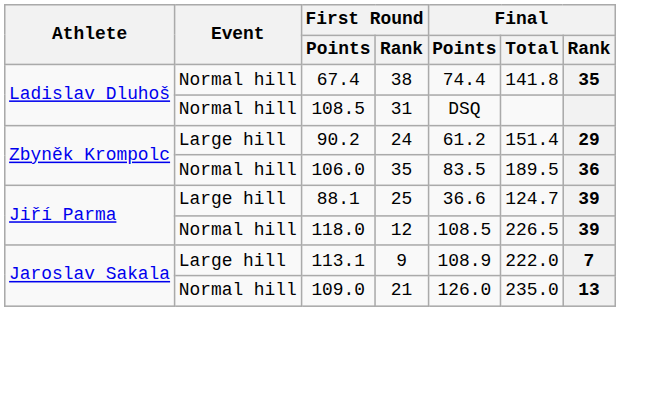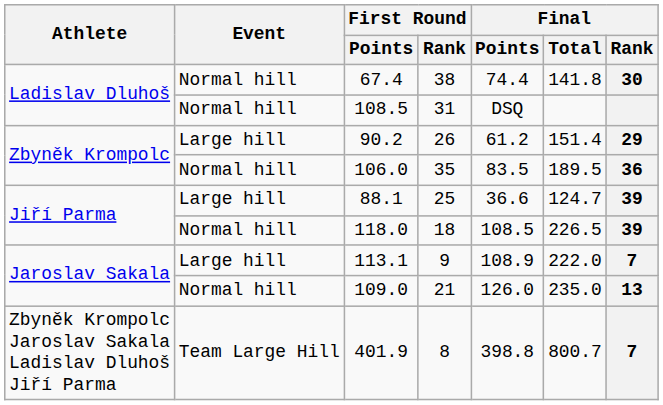 <table class="wikitable" style="font-size:90%">
 <tr>
 <th rowspan="2">Athlete</th>
 <th rowspan="2">Event</th>
 <th colspan="2">First Round</th>
 <th colspan="3">Final</th>
 </tr>
 <tr>
 <th>Points</th>
 <th>Rank</th>
 <th>Points</th>
 <th>Total</th>
 <th>Rank</th>
 </tr>
 <tr>
 <td rowspan=2><a href='#'>Ladislav Dluhoš</a></td>
 <td>Normal hill</td>
 <td align="center">67.4</td>
 <td align="center">38</td>
 <td align="center">74.4</td>
 <td align="center">141.8</td>
-<th align="center">35</th>
+<th align="center">30</th>
 </tr>
 <tr>
 <td>Normal hill</td>
 <td align="center">108.5</td>
 <td align="center">31</td>
 <td align="center">DSQ</td>
 <td align="center"></td>
 <th align="center"></th>
 </tr>
 <tr>
 <td rowspan=2><a href='#'>Zbyněk Krompolc</a></td>
 <td>Large hill</td>
 <td align="center">90.2</td>
-<td align="center">24</td>
+<td align="center">26</td>
 <td align="center">61.2</td>
 <td align="center">151.4</td>
 <th align="center">29</th>
 </tr>
 <tr>
 <td>Normal hill</td>
 <td align="center">106.0</td>
 <td align="center">35</td>
 <td align="center">83.5</td>
 <td align="center">189.5</td>
 <th align="center">36</th>
 </tr>
 <tr>
 <td rowspan=2><a href='#'>Jiří Parma</a></td>
 <td>Large hill</td>
 <td align="center">88.1</td>
 <td align="center">25</td>
 <td align="center">36.6</td>
 <td align="center">124.7</td>
 <th align="center">39</th>
 </tr>
 <tr>
 <td>Normal hill</td>
 <td align="center">118.0</td>
-<td align="center">12</td>
+<td align="center">18</td>
 <td align="center">108.5</td>
 <td align="center">226.5</td>
 <th align="center">39</th>
 </tr>
 <tr>
 <td rowspan=2><a href='#'>Jaroslav Sakala</a></td>
 <td>Large hill</td>
 <td align="center">113.1</td>
 <td align="center">9</td>
 <td align="center">108.9</td>
 <td align="center">222.0</td>
 <th align="center">7</th>
 </tr>
 <tr>
 <td>Normal hill</td>
 <td align="center">109.0</td>
 <td align="center">21</td>
 <td align="center">126.0</td>
 <td align="center">235.0</td>
 <th align="center">13</th>
 </tr>
+<tr>
+<td>Zbyněk Krompolc<br>Jaroslav Sakala<br>Ladislav Dluhoš<br>Jiří Parma</td>
+<td>Team Large Hill</td>
+<td align="center">401.9</td>
+<td align="center">8</td>
+<td align="center">398.8</td>
+<td align="center">800.7</td>
+<th align="center">7</th>
+</tr>
 </table>
